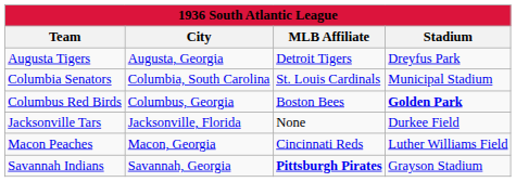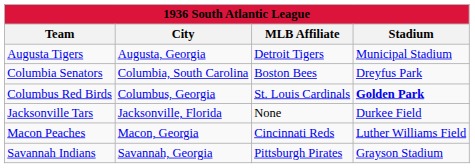 <table class="wikitable" style="width:auto">
 <tr>
 <td bgcolor="#DC143C" align="center" colspan="7"><strong><span>1936 South Atlantic League</span></strong></td>
 </tr>
 <tr>
 <th>Team</th>
 <th>City</th>
 <th>MLB Affiliate</th>
 <th>Stadium</th>
 </tr>
 <tr>
 <td><a href='#'>Augusta Tigers</a></td>
 <td><a href='#'>Augusta, Georgia</a></td>
 <td><a href='#'>Detroit Tigers</a></td>
-<td><a href='#'>Dreyfus Park</a></td>
+<td><a href='#'>Municipal Stadium</a></td>
 </tr>
 <tr>
 <td><a href='#'>Columbia Senators</a></td>
 <td><a href='#'>Columbia, South Carolina</a></td>
-<td><a href='#'>St. Louis Cardinals</a></td>
-<td><a href='#'>Municipal Stadium</a></td>
+<td><a href='#'>Boston Bees</a></td>
+<td><a href='#'>Dreyfus Park</a></td>
 </tr>
 <tr>
 <td><a href='#'>Columbus Red Birds</a></td>
 <td><a href='#'>Columbus, Georgia</a></td>
-<td><a href='#'>Boston Bees</a></td>
+<td><a href='#'>St. Louis Cardinals</a></td>
 <td><strong><a href='#'>Golden Park</a></strong></td>
 </tr>
 <tr>
 <td><a href='#'>Jacksonville Tars</a></td>
 <td><a href='#'>Jacksonville, Florida</a></td>
 <td>None</td>
 <td><a href='#'>Durkee Field</a></td>
 </tr>
 <tr>
 <td><a href='#'>Macon Peaches</a></td>
 <td><a href='#'>Macon, Georgia</a></td>
 <td><a href='#'>Cincinnati Reds</a></td>
 <td><a href='#'>Luther Williams Field</a></td>
 </tr>
 <tr>
 <td><a href='#'>Savannah Indians</a></td>
 <td><a href='#'>Savannah, Georgia</a></td>
-<td><strong><a href='#'>Pittsburgh Pirates</a></strong></td>
+<td><a href='#'>Pittsburgh Pirates</a></td>
 <td><a href='#'>Grayson Stadium</a></td>
 </tr>
 </table>
